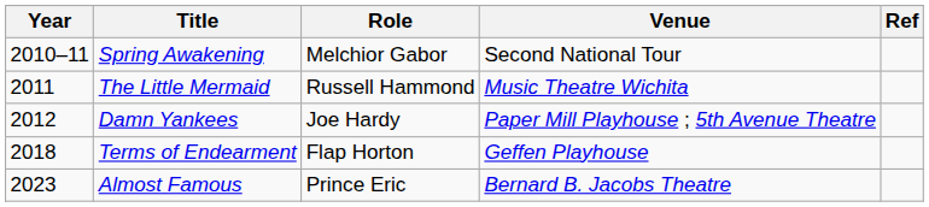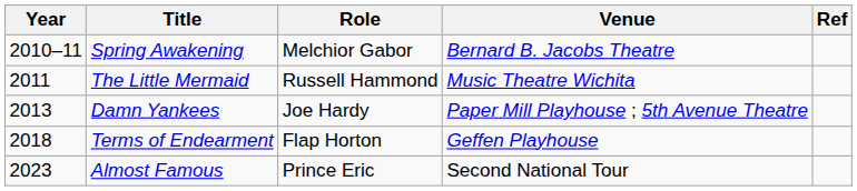 <table class="wikitable sortable">
 <tr>
 <th>Year</th>
 <th>Title</th>
 <th>Role</th>
 <th>Venue</th>
 <th class="unsortable">Ref</th>
 </tr>
 <tr>
 <td>2010–11</td>
 <td><em><a href='#'>Spring Awakening</a></em></td>
 <td>Melchior Gabor</td>
-<td>Second National Tour</td>
+<td><em><a href='#'>Bernard B. Jacobs Theatre</a></em></td>
 <td></td>
 </tr>
 <tr>
 <td>2011</td>
 <td><em><a href='#'>The Little Mermaid</a></em></td>
 <td>Russell Hammond</td>
 <td><em><a href='#'>Music Theatre Wichita</a></em></td>
 <td></td>
 </tr>
 <tr>
-<td>2012</td>
+<td>2013</td>
 <td><em><a href='#'>Damn Yankees</a></em></td>
 <td>Joe Hardy</td>
 <td><em><a href='#'>Paper Mill Playhouse</a></em> ; <em><a href='#'>5th Avenue Theatre</a></em></td>
 <td></td>
 </tr>
 <tr>
 <td>2018</td>
 <td><em><a href='#'>Terms of Endearment</a></em></td>
 <td>Flap Horton</td>
 <td><em><a href='#'>Geffen Playhouse</a></em></td>
 <td></td>
 </tr>
 <tr>
 <td>2023</td>
 <td><em><a href='#'>Almost Famous</a></em></td>
 <td>Prince Eric</td>
-<td><em><a href='#'>Bernard B. Jacobs Theatre</a></em></td>
+<td>Second National Tour</td>
 <td></td>
 </tr>
 </table>
